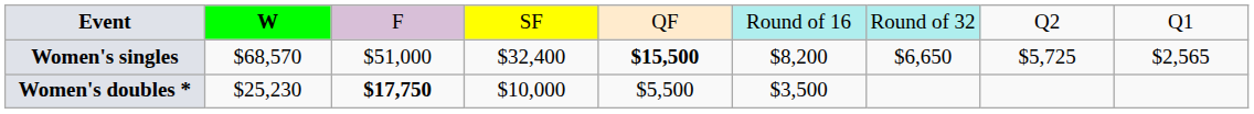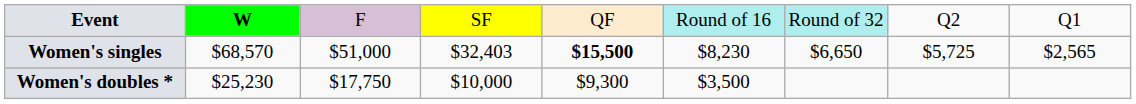 <table class=wikitable style=font-size:90%;text-align:center>
 <tr>
 <td style="width:130px; background:#dfe2e9;"><strong>Event</strong></td>
 <td style="width:80px; background:lime;"><strong>W</strong></td>
 <td style="width:85px; background:thistle;">F</td>
 <td style="width:85px; background:#ff0;">SF</td>
 <td style="width:85px; background:#ffebcd;">QF</td>
 <td style="width:85px; background:#afeeee;">Round of 16</td>
 <td style="background:#afeeee;">Round of 32</td>
 <td width=85>Q2</td>
 <td width=85>Q1</td>
 </tr>
 <tr>
 <td style="background:#dfe2e9;"><strong>Women's singles</strong></td>
 <td>$68,570</td>
 <td>$51,000</td>
-<td>$32,400</td>
+<td>$32,403</td>
 <td><strong>$15,500</strong></td>
-<td>$8,200</td>
+<td>$8,230</td>
 <td>$6,650</td>
 <td>$5,725</td>
 <td>$2,565</td>
 </tr>
 <tr>
 <td style="background:#dfe2e9;"><strong>Women's doubles *</strong></td>
 <td>$25,230</td>
-<td><strong>$17,750</strong></td>
+<td>$17,750</td>
 <td>$10,000</td>
-<td>$5,500</td>
+<td>$9,300</td>
 <td>$3,500</td>
 <td></td>
 <td></td>
 <td></td>
 </tr>
 </table>
